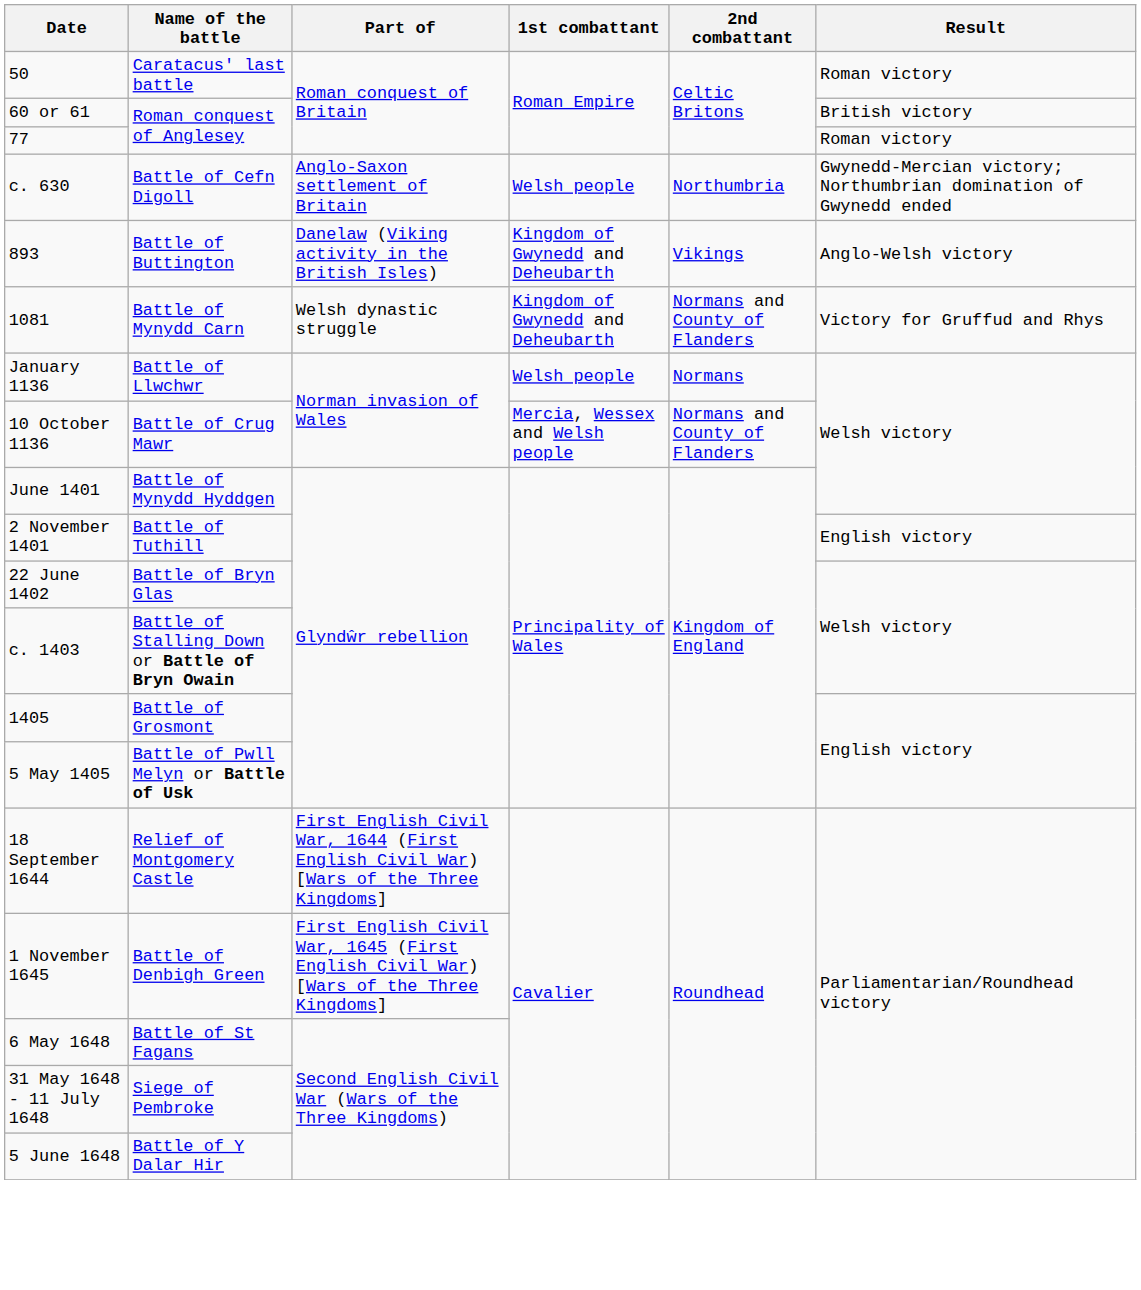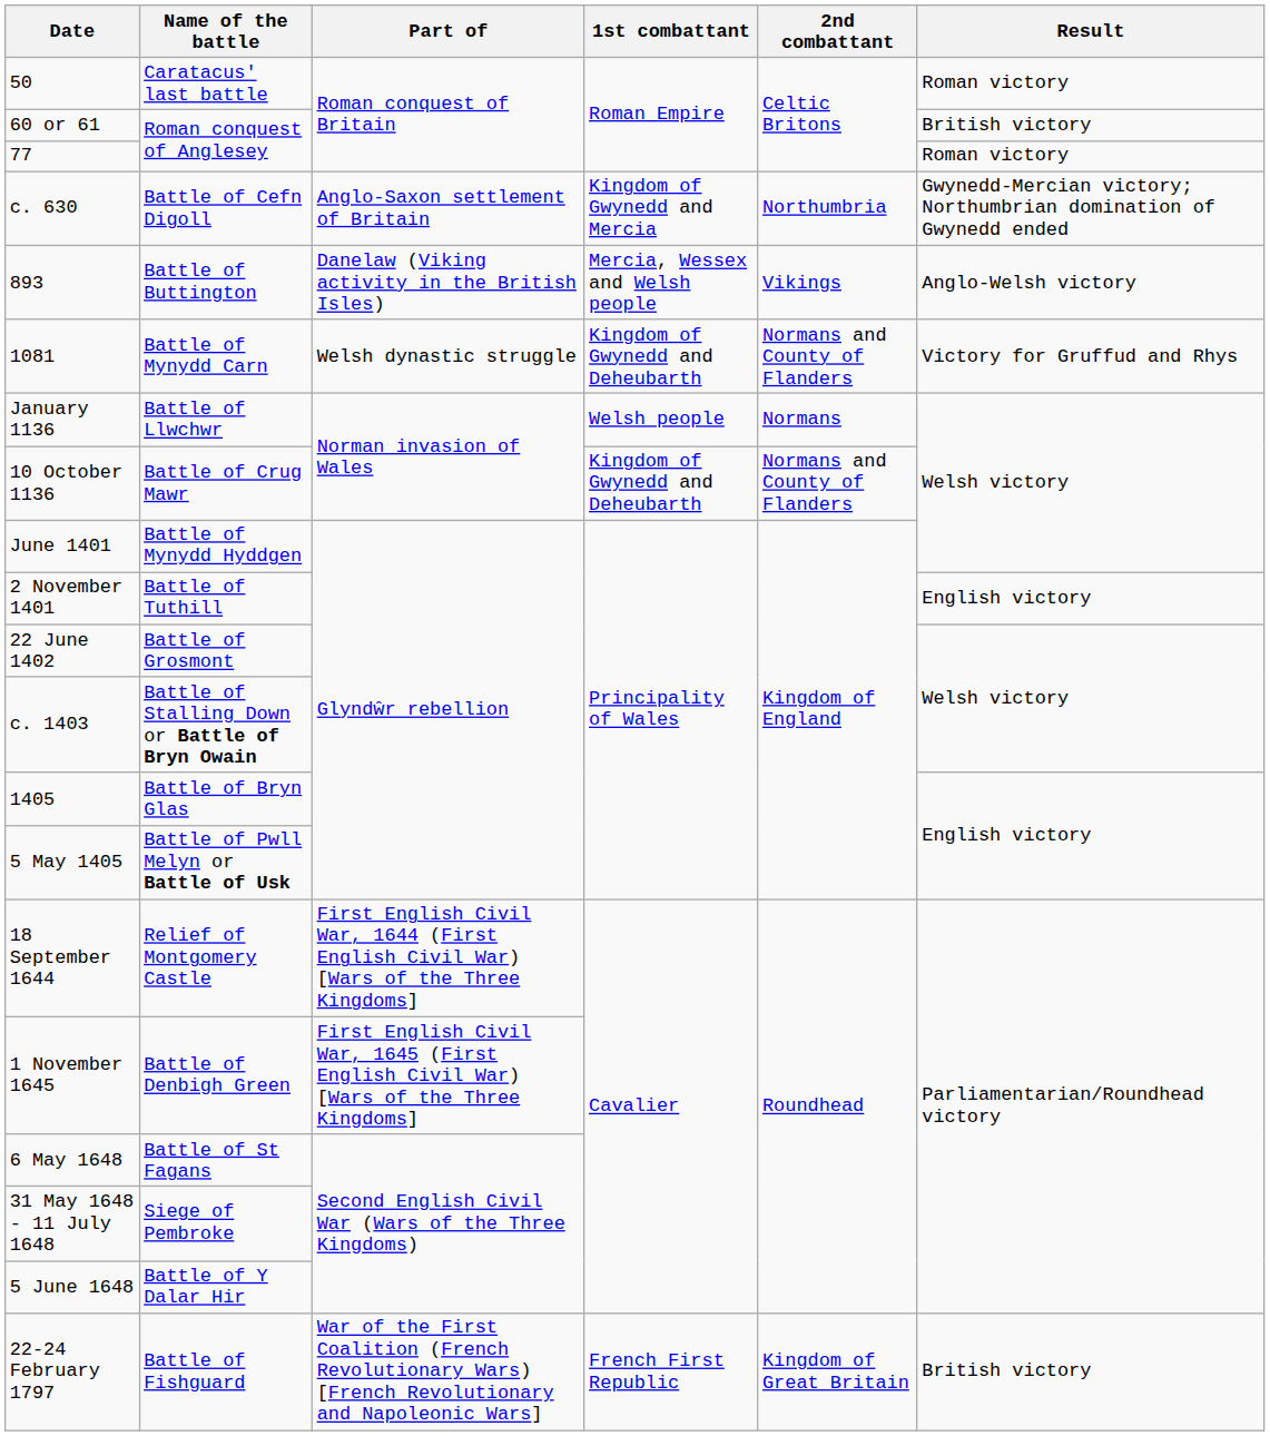 <table class="wikitable">
 <tr>
 <th>Date</th>
 <th>Name of the battle</th>
 <th>Part of</th>
 <th>1st combattant</th>
 <th>2nd combattant</th>
 <th>Result</th>
 </tr>
 <tr>
 <td>50</td>
 <td><a href='#'>Caratacus' last battle</a></td>
 <td rowspan="3"><a href='#'>Roman conquest of Britain</a></td>
 <td rowspan="3"><a href='#'>Roman Empire</a></td>
 <td rowspan="3"><a href='#'>Celtic Britons</a></td>
 <td>Roman victory</td>
 </tr>
 <tr>
 <td>60 or 61</td>
 <td rowspan="2"><a href='#'>Roman conquest of Anglesey</a></td>
 <td>British victory</td>
 </tr>
 <tr>
 <td>77</td>
 <td>Roman victory</td>
 </tr>
 <tr>
 <td>c. 630</td>
 <td><a href='#'>Battle of Cefn Digoll</a></td>
 <td><a href='#'>Anglo-Saxon settlement of Britain</a></td>
-<td><a href='#'>Welsh people</a></td>
+<td><a href='#'>Kingdom of Gwynedd</a> and <a href='#'>Mercia</a></td>
 <td><a href='#'>Northumbria</a></td>
 <td>Gwynedd-Mercian victory; Northumbrian domination of Gwynedd ended</td>
 </tr>
 <tr>
 <td>893</td>
 <td><a href='#'>Battle of Buttington</a></td>
 <td><a href='#'>Danelaw</a> (<a href='#'>Viking activity in the British Isles</a>)</td>
-<td><a href='#'>Kingdom of Gwynedd</a> and <a href='#'>Deheubarth</a></td>
+<td><a href='#'>Mercia</a>, <a href='#'>Wessex</a> and <a href='#'>Welsh people</a></td>
 <td><a href='#'>Vikings</a></td>
 <td>Anglo-Welsh victory</td>
 </tr>
 <tr>
 <td>1081</td>
 <td><a href='#'>Battle of Mynydd Carn</a></td>
 <td>Welsh dynastic struggle</td>
 <td><a href='#'>Kingdom of Gwynedd</a> and <a href='#'>Deheubarth</a></td>
 <td><a href='#'>Normans</a> and <a href='#'>County of Flanders</a></td>
 <td>Victory for Gruffud and Rhys</td>
 </tr>
 <tr>
 <td>January 1136</td>
 <td><a href='#'>Battle of Llwchwr</a></td>
 <td rowspan="2"><a href='#'>Norman invasion of Wales</a></td>
 <td><a href='#'>Welsh people</a></td>
 <td><a href='#'>Normans</a></td>
 <td rowspan="3">Welsh victory</td>
 </tr>
 <tr>
 <td>10 October 1136</td>
 <td><a href='#'>Battle of Crug Mawr</a></td>
-<td><a href='#'>Mercia</a>, <a href='#'>Wessex</a> and <a href='#'>Welsh people</a></td>
+<td><a href='#'>Kingdom of Gwynedd</a> and <a href='#'>Deheubarth</a></td>
 <td><a href='#'>Normans</a> and <a href='#'>County of Flanders</a></td>
 </tr>
 <tr>
 <td>June 1401</td>
 <td><a href='#'>Battle of Mynydd Hyddgen</a></td>
 <td rowspan="6"><a href='#'>Glyndŵr rebellion</a></td>
 <td rowspan="6"><a href='#'>Principality of Wales</a></td>
 <td rowspan="6"><a href='#'>Kingdom of England</a></td>
 </tr>
 <tr>
 <td>2 November 1401</td>
 <td><a href='#'>Battle of Tuthill</a></td>
 <td>English victory</td>
 </tr>
 <tr>
 <td>22 June 1402</td>
-<td><a href='#'>Battle of Bryn Glas</a></td>
+<td><a href='#'>Battle of Grosmont</a></td>
 <td rowspan="2">Welsh victory</td>
 </tr>
 <tr>
 <td>c. 1403</td>
 <td><a href='#'>Battle of Stalling Down</a> or <strong>Battle of Bryn Owain</strong></td>
 </tr>
 <tr>
 <td>1405</td>
-<td><a href='#'>Battle of Grosmont</a></td>
+<td><a href='#'>Battle of Bryn Glas</a></td>
 <td rowspan="2">English victory</td>
 </tr>
 <tr>
 <td>5 May 1405</td>
 <td><a href='#'>Battle of Pwll Melyn</a> or <strong>Battle of Usk</strong></td>
 </tr>
 <tr>
 <td>18 September 1644</td>
 <td><a href='#'>Relief of Montgomery Castle</a></td>
 <td><a href='#'>First English Civil War, 1644</a> (<a href='#'>First English Civil War</a>) [<a href='#'>Wars of the Three Kingdoms</a>]</td>
 <td rowspan="5"><a href='#'>Cavalier</a></td>
 <td rowspan="5"><a href='#'>Roundhead</a></td>
 <td rowspan="5">Parliamentarian/Roundhead victory</td>
 </tr>
 <tr>
 <td>1 November 1645</td>
 <td><a href='#'>Battle of Denbigh Green</a></td>
 <td><a href='#'>First English Civil War, 1645</a> (<a href='#'>First English Civil War</a>) [<a href='#'>Wars of the Three Kingdoms</a>]</td>
 </tr>
 <tr>
 <td>6 May 1648</td>
 <td><a href='#'>Battle of St Fagans</a></td>
 <td rowspan="3"><a href='#'>Second English Civil War</a> (<a href='#'>Wars of the Three Kingdoms</a>)</td>
 </tr>
 <tr>
 <td>31 May 1648 - 11 July 1648</td>
 <td><a href='#'>Siege of Pembroke</a></td>
 </tr>
 <tr>
 <td>5 June 1648</td>
 <td><a href='#'>Battle of Y Dalar Hir</a></td>
 </tr>
+<tr>
+<td>22-24 February 1797</td>
+<td><a href='#'>Battle of Fishguard</a></td>
+<td><a href='#'>War of the First Coalition</a> (<a href='#'>French Revolutionary Wars</a>) [<a href='#'>French Revolutionary and Napoleonic Wars</a>]</td>
+<td><a href='#'>French First Republic</a></td>
+<td><a href='#'>Kingdom of Great Britain</a></td>
+<td>British victory</td>
+</tr>
 </table>
